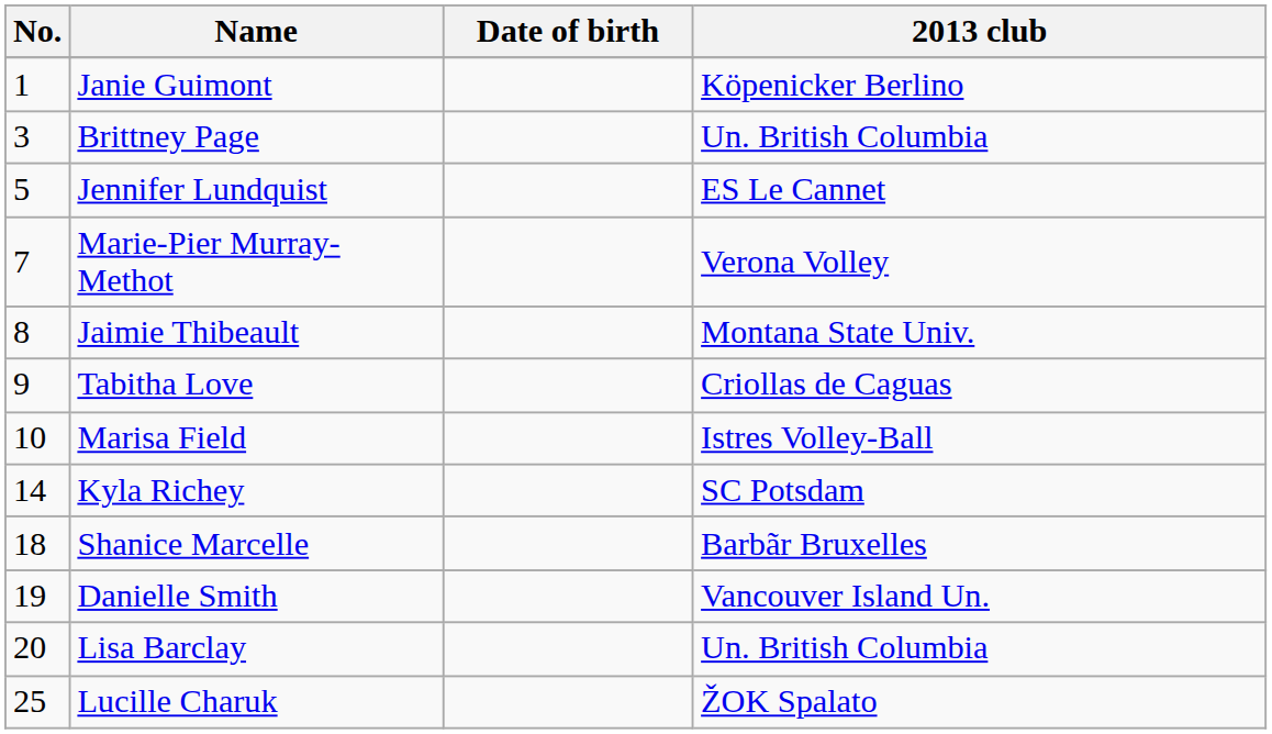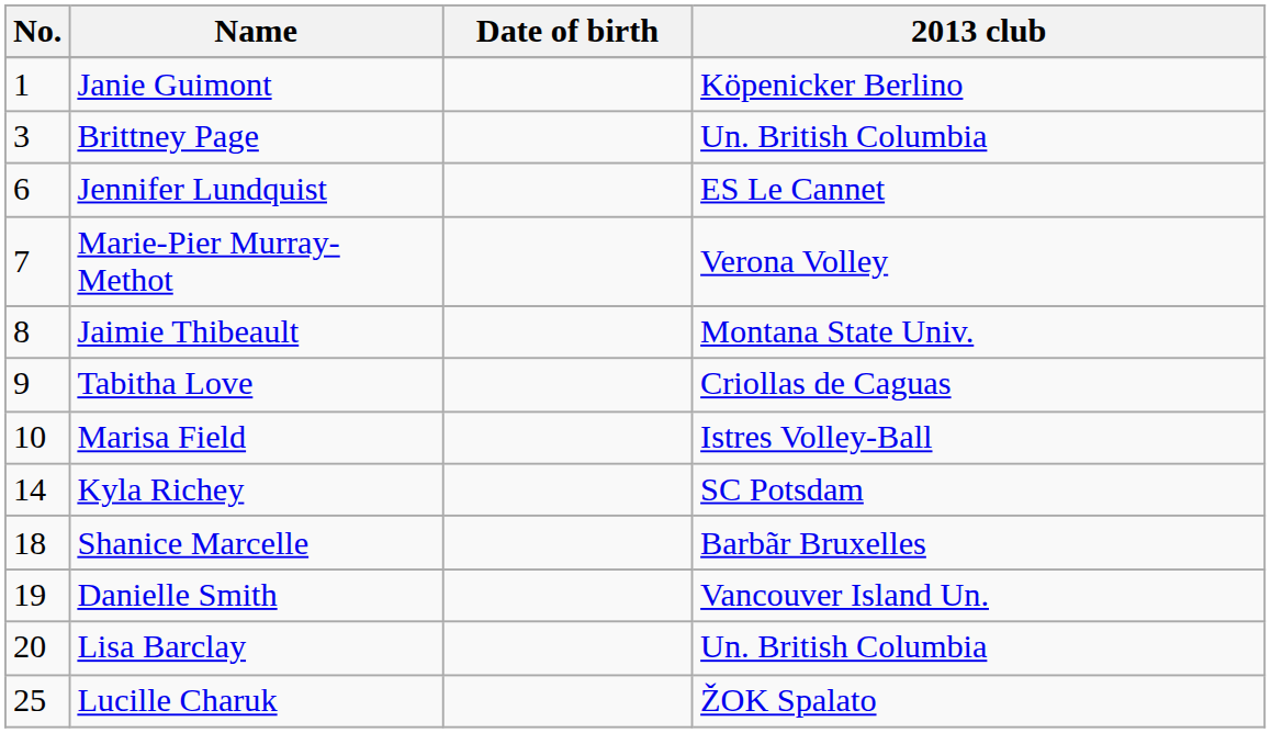 <table class=wikitable sortable style=font-size:100%; text-align:center;>
 <tr>
 <th>No.</th>
 <th style=width:12em>Name</th>
 <th style=width:8em>Date of birth</th>
 <th style=width:19em>2013 club</th>
 </tr>
 <tr>
 </tr>
 <tr ||>
 </tr>
 <tr>
 <td>1</td>
 <td><a href='#'>Janie Guimont</a></td>
 <td></td>
 <td> <a href='#'>Köpenicker Berlino</a></td>
 </tr>
 <tr>
 <td>3</td>
 <td><a href='#'>Brittney Page </a></td>
 <td></td>
 <td> <a href='#'>Un. British Columbia</a></td>
 </tr>
 <tr>
-<td>5</td>
+<td>6</td>
 <td><a href='#'>Jennifer Lundquist</a></td>
 <td></td>
 <td> <a href='#'>ES Le Cannet</a></td>
 </tr>
 <tr>
 <td>7</td>
 <td><a href='#'>Marie-Pier Murray-Methot</a></td>
 <td></td>
 <td> <a href='#'>Verona Volley</a></td>
 </tr>
 <tr>
 <td>8</td>
 <td><a href='#'>Jaimie Thibeault</a></td>
 <td></td>
 <td> <a href='#'>Montana State Univ.</a></td>
 </tr>
 <tr>
 <td>9</td>
 <td><a href='#'>Tabitha Love</a></td>
 <td></td>
 <td> <a href='#'>Criollas de Caguas</a></td>
 </tr>
 <tr>
 <td>10</td>
 <td><a href='#'>Marisa Field</a></td>
 <td></td>
 <td> <a href='#'>Istres Volley-Ball</a></td>
 </tr>
 <tr>
 <td>14</td>
 <td><a href='#'>Kyla Richey</a></td>
 <td></td>
 <td> <a href='#'>SC Potsdam</a></td>
 </tr>
 <tr>
 <td>18</td>
 <td><a href='#'>Shanice Marcelle</a></td>
 <td></td>
 <td> <a href='#'>Barbãr Bruxelles</a></td>
 </tr>
 <tr>
 <td>19</td>
 <td><a href='#'>Danielle Smith</a></td>
 <td></td>
 <td> <a href='#'>Vancouver Island Un.</a></td>
 </tr>
 <tr>
 <td>20</td>
 <td><a href='#'>Lisa Barclay</a></td>
 <td></td>
 <td> <a href='#'>Un. British Columbia</a></td>
 </tr>
 <tr>
 <td>25</td>
 <td><a href='#'>Lucille Charuk</a></td>
 <td></td>
 <td> <a href='#'>ŽOK Spalato</a></td>
 </tr>
 </table>
